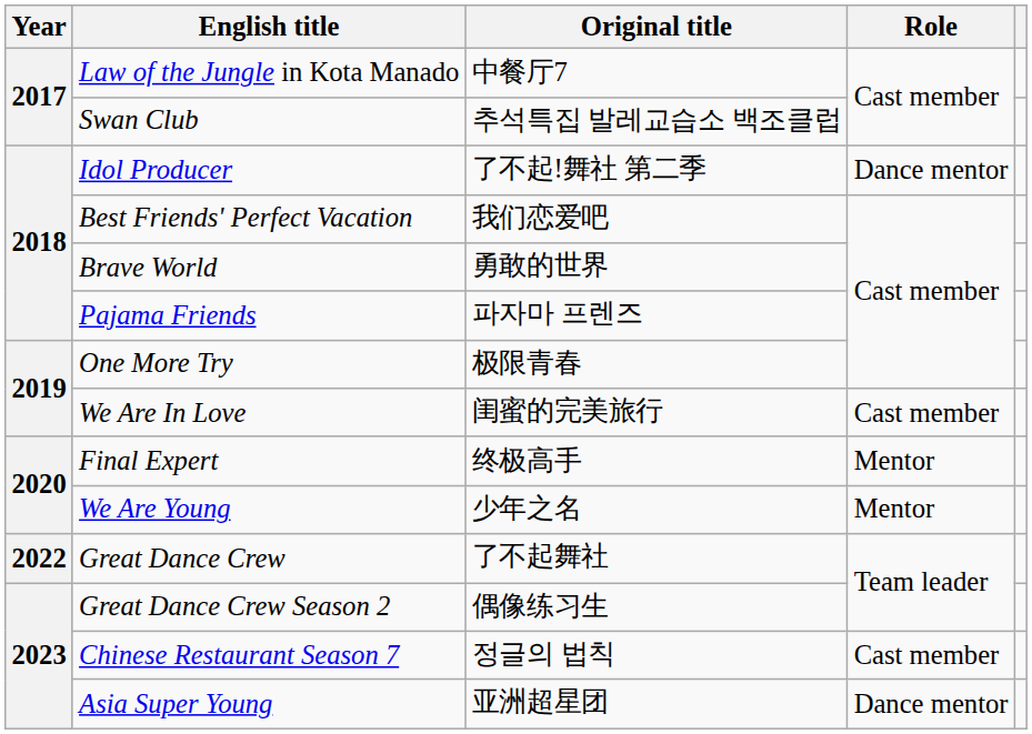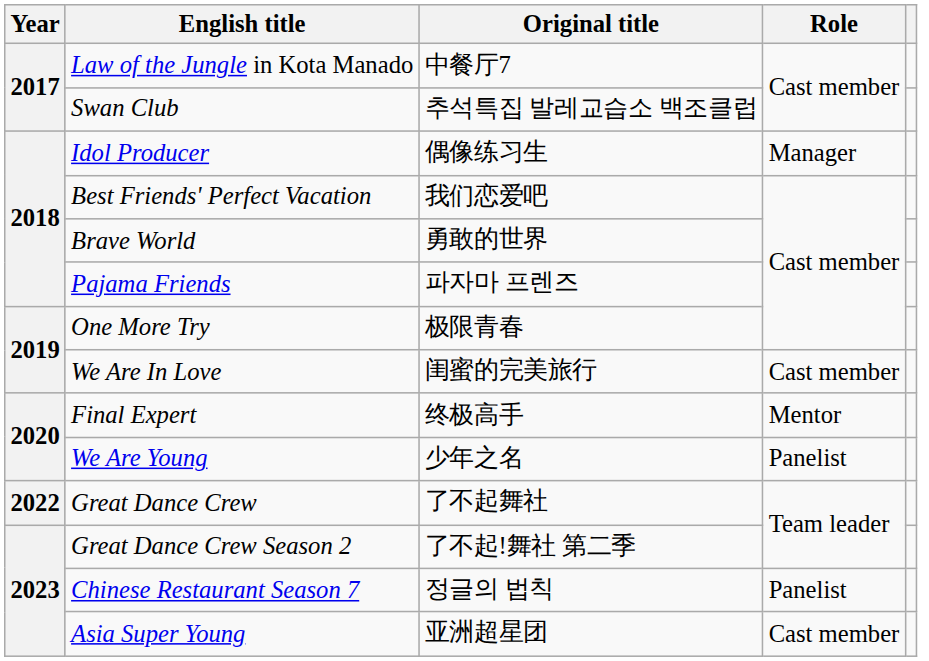 <table class="wikitable plainrowheaders">
 <tr>
 <th scope="col">Year</th>
 <th scope="col">English title</th>
 <th scope="col">Original title</th>
 <th scope="col">Role</th>
 <th scope="col" class="unsortable"></th>
 </tr>
 <tr>
 <th scope="row" rowspan="2">2017</th>
 <td><em><a href='#'>Law of the Jungle</a></em> in Kota Manado</td>
 <td>中餐厅7</td>
 <td rowspan="2">Cast member</td>
 <td style="text-align:center"></td>
 </tr>
 <tr>
 <td><em>Swan Club</em></td>
 <td>추석특집 발레교습소 백조클럽</td>
 <td style="text-align:center"></td>
 </tr>
 <tr>
 <th scope="row" rowspan="4">2018</th>
 <td><em><a href='#'>Idol Producer</a></em></td>
-<td>了不起!舞社 第二季</td>
-<td>Dance mentor</td>
+<td>偶像练习生</td>
+<td>Manager</td>
 <td style="text-align:center"></td>
 </tr>
 <tr>
 <td><em>Best Friends' Perfect Vacation</em></td>
 <td>我们恋爱吧</td>
 <td rowspan="4">Cast member</td>
 <td style="text-align:center"></td>
 </tr>
 <tr>
 <td><em>Brave World</em></td>
 <td>勇敢的世界</td>
 <td style="text-align:center"></td>
 </tr>
 <tr>
 <td><em><a href='#'>Pajama Friends</a></em></td>
 <td>파자마 프렌즈</td>
 <td style="text-align:center"></td>
 </tr>
 <tr>
 <th scope="row" rowspan="2">2019</th>
 <td><em>One More Try </em></td>
 <td>极限青春</td>
 <td style="text-align:center"></td>
 </tr>
 <tr>
 <td><em>We Are In Love</em></td>
 <td>闺蜜的完美旅行</td>
 <td>Cast member</td>
 <td style="text-align:center"></td>
 </tr>
 <tr>
 <th scope="row" rowspan="2">2020</th>
 <td><em>Final Expert</em></td>
 <td>终极高手</td>
 <td>Mentor</td>
 <td style="text-align:center"></td>
 </tr>
 <tr>
 <td><em><a href='#'>We Are Young</a></em></td>
 <td>少年之名</td>
-<td>Mentor</td>
+<td>Panelist</td>
 <td style="text-align:center"></td>
 </tr>
 <tr>
 <th scope="row">2022</th>
 <td><em>Great Dance  Crew</em></td>
 <td>了不起舞社</td>
 <td rowspan="2">Team leader</td>
 <td style="text-align:center"></td>
 </tr>
 <tr>
 <th scope="row" rowspan="3">2023</th>
 <td><em>Great Dance Crew Season 2</em></td>
-<td>偶像练习生</td>
+<td>了不起!舞社 第二季</td>
 <td style="text-align:center"></td>
 </tr>
 <tr>
 <td><em><a href='#'>Chinese Restaurant Season 7</a></em></td>
 <td>정글의 법칙</td>
-<td>Cast member</td>
+<td>Panelist</td>
 <td style="text-align:center"></td>
 </tr>
 <tr>
 <td><em><a href='#'>Asia Super Young</a></em></td>
 <td>亚洲超星团</td>
-<td>Dance mentor</td>
+<td>Cast member</td>
 <td style="text-align:center"></td>
 </tr>
 </table>
